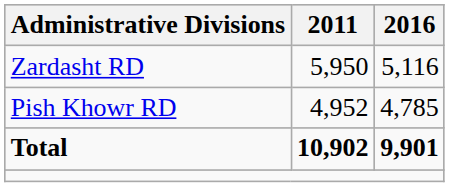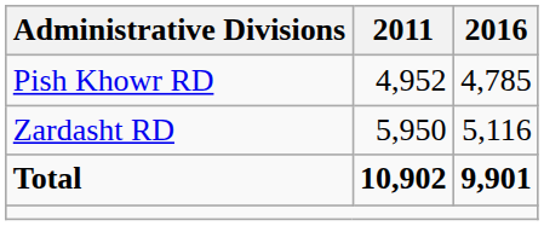 <table class="wikitable">
 <tr>
 <th>Administrative Divisions</th>
 <th>2011</th>
 <th>2016</th>
 </tr>
 <tr>
+<td><a href='#'>Pish Khowr RD</a></td>
+<td style="text-align: right;">4,952</td>
+<td style="text-align: right;">4,785</td>
+</tr>
+<tr>
 <td><a href='#'>Zardasht RD</a></td>
 <td style="text-align: right;">5,950</td>
 <td style="text-align: right;">5,116</td>
-</tr>
-<tr>
-<td><a href='#'>Pish Khowr RD</a></td>
-<td style="text-align: right;">4,952</td>
-<td style="text-align: right;">4,785</td>
 </tr>
 <tr>
 <td><strong>Total</strong></td>
 <td style="text-align: right;"><strong>10,902</strong></td>
 <td style="text-align: right;"><strong>9,901</strong></td>
 </tr>
 <tr>
 <td colspan=3></td>
 </tr>
 </table>
